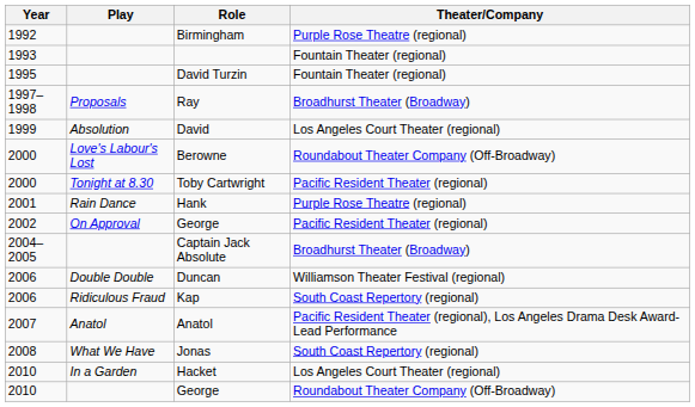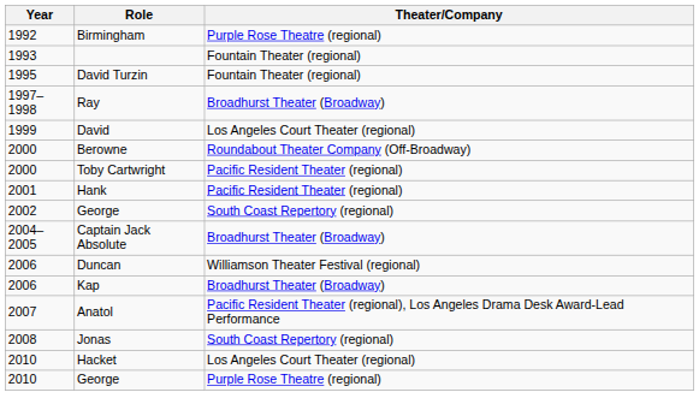 <table class="wikitable sortable">
 <tr>
 <th>Year</th>
-<th>Play</th>
 <th>Role</th>
 <th>Theater/Company</th>
 </tr>
 <tr>
 <td>1992</td>
-<td><em></em></td>
 <td>Birmingham</td>
 <td><a href='#'>Purple Rose Theatre</a> (regional)</td>
 </tr>
 <tr>
 <td>1993</td>
-<td><em></em></td>
 <td></td>
 <td>Fountain Theater (regional)</td>
 </tr>
 <tr>
 <td>1995</td>
-<td><em></em></td>
 <td>David Turzin</td>
 <td>Fountain Theater (regional)</td>
 </tr>
 <tr>
 <td>1997–1998</td>
-<td><em><a href='#'>Proposals</a></em></td>
 <td>Ray</td>
 <td><a href='#'>Broadhurst Theater</a> (<a href='#'>Broadway</a>)</td>
 </tr>
 <tr>
 <td>1999</td>
-<td><em>Absolution</em></td>
 <td>David</td>
 <td>Los Angeles Court Theater (regional)</td>
 </tr>
 <tr>
 <td>2000</td>
-<td><em><a href='#'>Love's Labour's Lost</a></em></td>
 <td>Berowne</td>
 <td><a href='#'>Roundabout Theater Company</a> (Off-Broadway)</td>
 </tr>
 <tr>
 <td>2000</td>
-<td><em><a href='#'>Tonight at 8.30</a></em></td>
 <td>Toby Cartwright</td>
 <td><a href='#'>Pacific Resident Theater</a> (regional)</td>
 </tr>
 <tr>
 <td>2001</td>
-<td><em>Rain Dance</em></td>
 <td>Hank</td>
-<td><a href='#'>Purple Rose Theatre</a> (regional)</td>
+<td><a href='#'>Pacific Resident Theater</a> (regional)</td>
 </tr>
 <tr>
 <td>2002</td>
-<td><em><a href='#'>On Approval</a></em></td>
 <td>George</td>
-<td><a href='#'>Pacific Resident Theater</a> (regional)</td>
+<td><a href='#'>South Coast Repertory</a> (regional)</td>
 </tr>
 <tr>
 <td>2004–2005</td>
-<td><em></em></td>
 <td>Captain Jack Absolute</td>
 <td><a href='#'>Broadhurst Theater</a> (<a href='#'>Broadway</a>)</td>
 </tr>
 <tr>
 <td>2006</td>
-<td><em>Double Double</em></td>
 <td>Duncan</td>
 <td>Williamson Theater Festival (regional)</td>
 </tr>
 <tr>
 <td>2006</td>
-<td><em>Ridiculous Fraud</em></td>
 <td>Kap</td>
-<td><a href='#'>South Coast Repertory</a> (regional)</td>
+<td><a href='#'>Broadhurst Theater</a> (<a href='#'>Broadway</a>)</td>
 </tr>
 <tr>
 <td>2007</td>
-<td><em>Anatol</em></td>
 <td>Anatol</td>
 <td><a href='#'>Pacific Resident Theater</a> (regional), Los Angeles Drama Desk Award-Lead Performance</td>
 </tr>
 <tr>
 <td>2008</td>
-<td><em>What We Have</em></td>
 <td>Jonas</td>
 <td><a href='#'>South Coast Repertory</a> (regional)</td>
 </tr>
 <tr>
 <td>2010</td>
-<td><em>In a Garden</em></td>
 <td>Hacket</td>
 <td>Los Angeles Court Theater (regional)</td>
 </tr>
 <tr>
 <td>2010</td>
-<td><em></em></td>
 <td>George</td>
-<td><a href='#'>Roundabout Theater Company</a> (Off-Broadway)</td>
+<td><a href='#'>Purple Rose Theatre</a> (regional)</td>
 </tr>
 </table>
